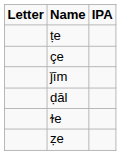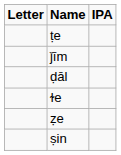 <table class="wikitable">
 <tr>
 <td><strong>Letter</strong></td>
 <td><strong>Name</strong></td>
 <td><strong>IPA</strong></td>
 </tr>
 <tr>
 <td><span>  </span></td>
 <td>ṭe</td>
-<td></td>
-</tr>
-<tr>
-<td><span>  </span></td>
-<td>çe</td>
 <td></td>
 </tr>
 <tr>
 <td><span>  </span></td>
 <td>ǰīm</td>
 <td></td>
 </tr>
 <tr>
 <td><span>  </span></td>
 <td>ḍāl</td>
 <td></td>
 </tr>
 <tr>
 <td><span>  </span></td>
 <td>ɫe</td>
 <td></td>
 </tr>
 <tr>
 <td><span>  </span></td>
 <td>ẓe</td>
 <td></td>
 </tr>
+<tr>
+<td><span>  </span></td>
+<td>ṣin</td>
+<td></td>
+</tr>
 </table>
